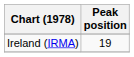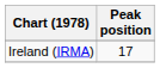 <table class="wikitable sortable">
 <tr>
 <th>Chart (1978)</th>
 <th align="center">Peak<br>position</th>
 </tr>
 <tr>
 </tr>
 <tr>
 <td>Ireland (<a href='#'>IRMA</a>)</td>
-<td align="center">19</td>
+<td align="center">17</td>
 </tr>
 <tr>
 </tr>
 </table>
